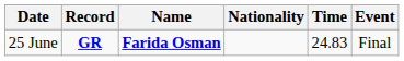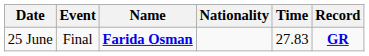 <table class=wikitable style=text-align:center>
 <tr>
 <th>Date</th>
-<th>Record</th>
+<th>Event</th>
 <th>Name</th>
 <th>Nationality</th>
 <th>Time</th>
-<th>Event</th>
+<th>Record</th>
 </tr>
 <tr>
 <td>25 June</td>
-<td><strong><a href='#'>GR</a></strong></td>
+<td>Final</td>
 <td align=left><strong><a href='#'>Farida Osman</a></strong></td>
 <td align=left></td>
-<td>24.83</td>
-<td>Final</td>
+<td>27.83</td>
+<td><strong><a href='#'>GR</a></strong></td>
 </tr>
 </table>
